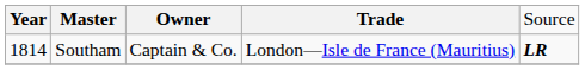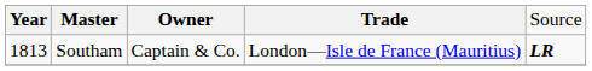 <table class="sortable wikitable">
 <tr>
 <th>Year</th>
 <th>Master</th>
 <th>Owner</th>
 <th>Trade</th>
 <td>Source</td>
 </tr>
 <tr>
-<td>1814</td>
+<td>1813</td>
 <td>Southam</td>
 <td>Captain & Co.</td>
 <td>London—<a href='#'>Isle de France (Mauritius)</a></td>
 <td><strong><em>LR</em></strong></td>
 </tr>
 <tr>
 </tr>
 </table>
